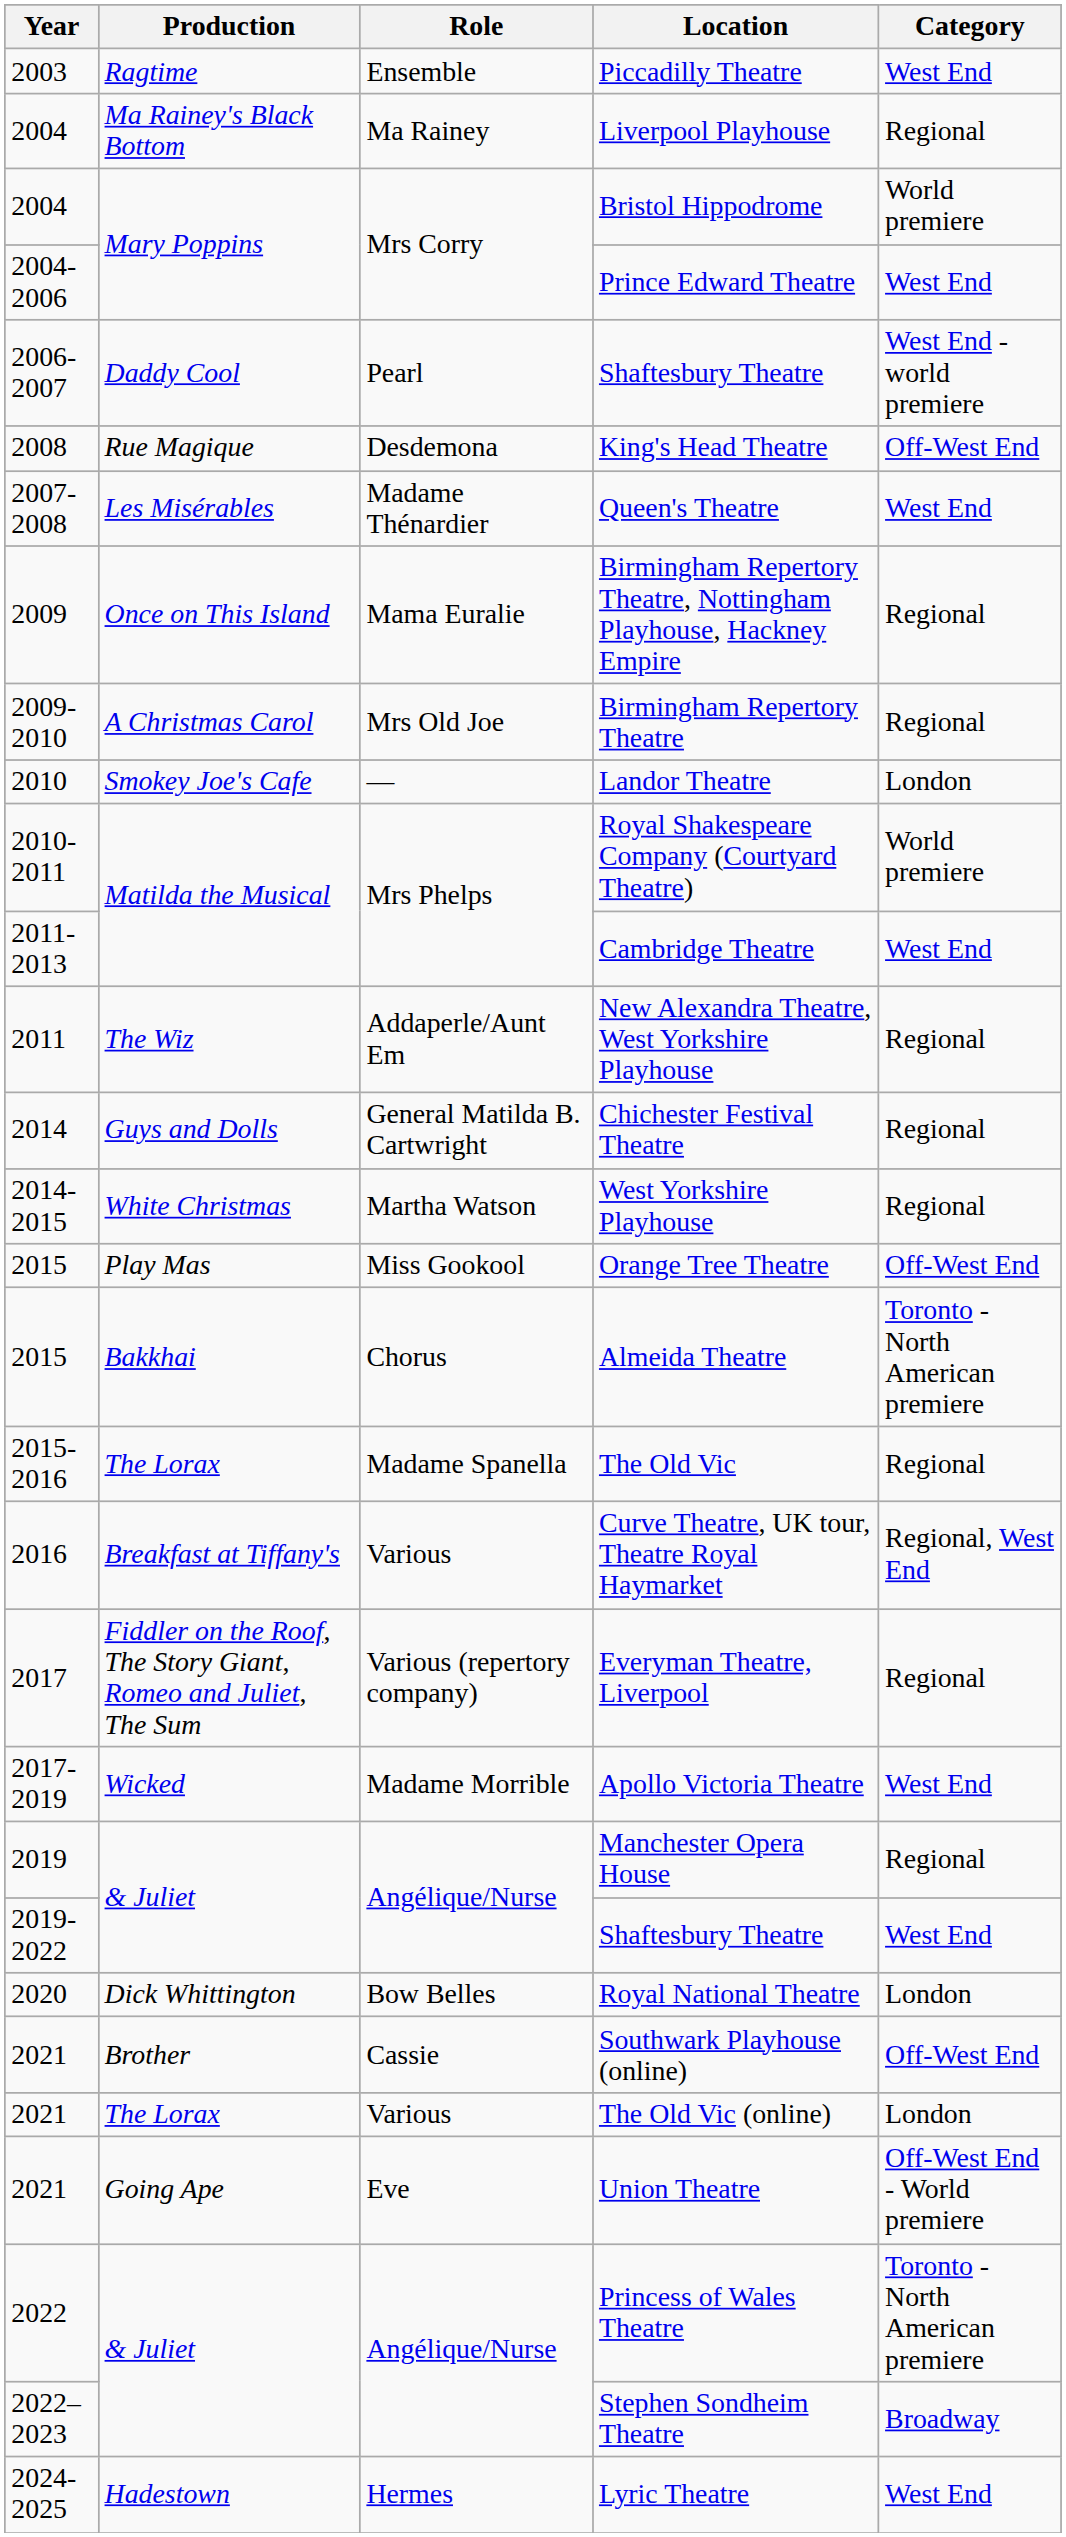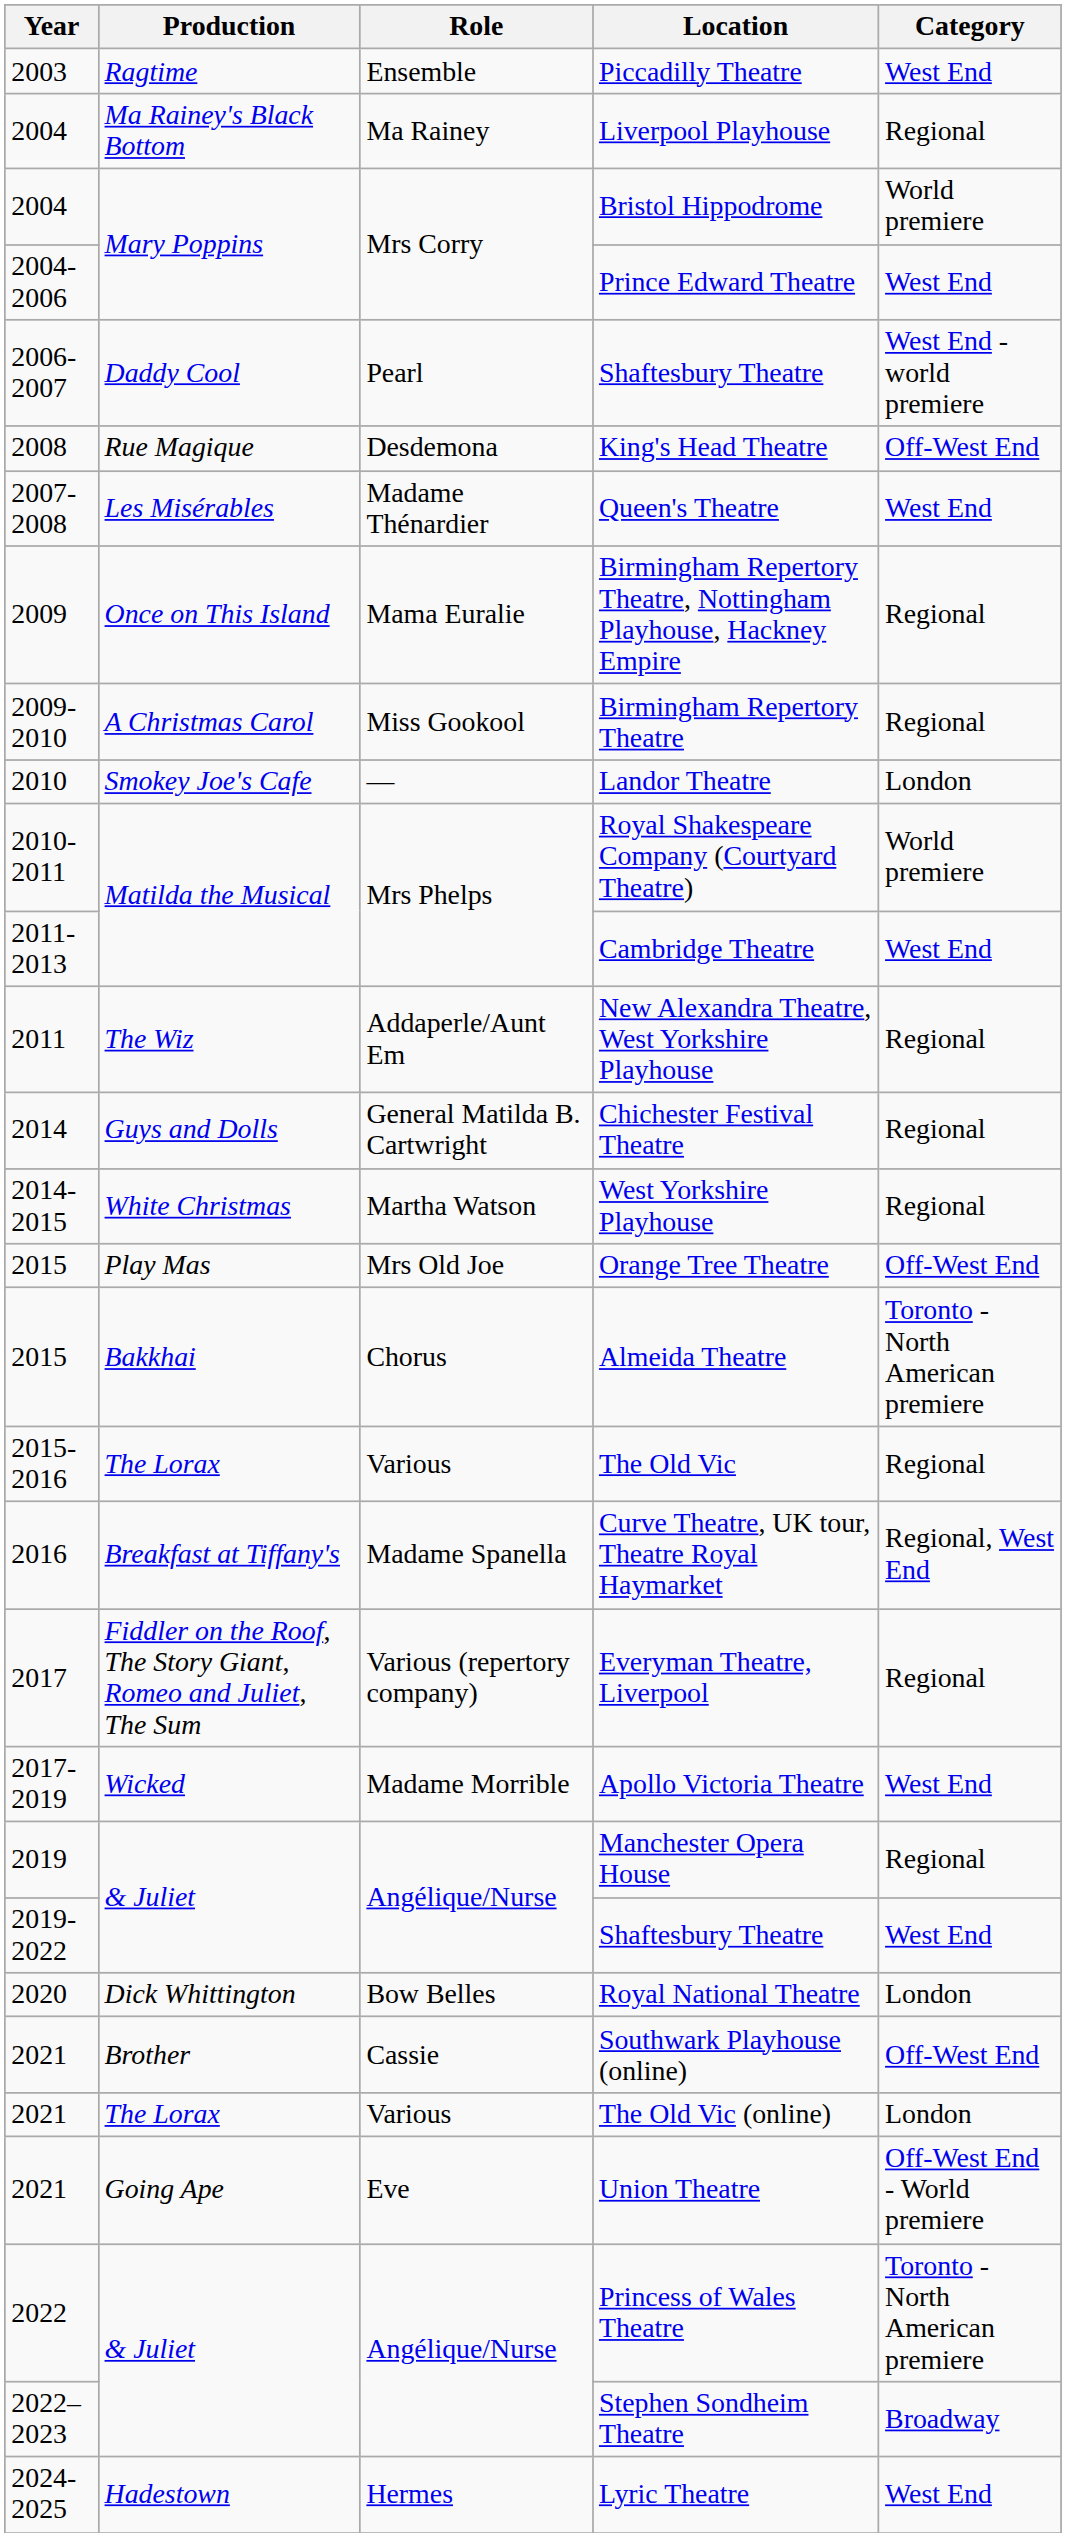 <table class="wikitable sortable">
 <tr>
 <th>Year</th>
 <th>Production</th>
 <th>Role</th>
 <th>Location</th>
 <th>Category</th>
 </tr>
 <tr>
 <td>2003</td>
 <td><em><a href='#'>Ragtime</a></em></td>
 <td>Ensemble</td>
 <td><a href='#'>Piccadilly Theatre</a></td>
 <td><a href='#'>West End</a></td>
 </tr>
 <tr>
 <td>2004</td>
 <td><em><a href='#'>Ma Rainey's Black Bottom</a></em></td>
 <td>Ma Rainey</td>
 <td><a href='#'>Liverpool Playhouse</a></td>
 <td>Regional</td>
 </tr>
 <tr>
 <td>2004</td>
 <td rowspan="2"><em><a href='#'>Mary Poppins</a></em></td>
 <td rowspan="2">Mrs Corry</td>
 <td><a href='#'>Bristol Hippodrome</a></td>
 <td>World premiere</td>
 </tr>
 <tr>
 <td>2004-2006</td>
 <td><a href='#'>Prince Edward Theatre</a></td>
 <td><a href='#'>West End</a></td>
 </tr>
 <tr>
 <td>2006-2007</td>
 <td><em><a href='#'>Daddy Cool</a></em></td>
 <td>Pearl</td>
 <td><a href='#'>Shaftesbury Theatre</a></td>
 <td><a href='#'>West End</a> - world premiere</td>
 </tr>
 <tr>
 <td>2008</td>
 <td><em>Rue Magique</em></td>
 <td>Desdemona</td>
 <td><a href='#'>King's Head Theatre</a></td>
 <td><a href='#'>Off-West End</a></td>
 </tr>
 <tr>
 <td>2007-2008</td>
 <td><em><a href='#'>Les Misérables</a></em></td>
 <td>Madame Thénardier</td>
 <td><a href='#'>Queen's Theatre</a></td>
 <td><a href='#'>West End</a></td>
 </tr>
 <tr>
 <td>2009</td>
 <td><em><a href='#'>Once on This Island</a></em></td>
 <td>Mama Euralie</td>
 <td><a href='#'>Birmingham Repertory Theatre</a>, <a href='#'>Nottingham Playhouse</a>, <a href='#'>Hackney Empire</a></td>
 <td>Regional</td>
 </tr>
 <tr>
 <td>2009-2010</td>
 <td><em><a href='#'>A Christmas Carol</a></em></td>
-<td>Mrs Old Joe</td>
+<td>Miss Gookool</td>
 <td><a href='#'>Birmingham Repertory Theatre</a></td>
 <td>Regional</td>
 </tr>
 <tr>
 <td>2010</td>
 <td><em><a href='#'>Smokey Joe's Cafe</a></em></td>
 <td>—</td>
 <td><a href='#'>Landor Theatre</a></td>
 <td>London</td>
 </tr>
 <tr>
 <td>2010-2011</td>
 <td rowspan="2"><em><a href='#'>Matilda the Musical</a></em></td>
 <td rowspan="2">Mrs Phelps</td>
 <td><a href='#'>Royal Shakespeare Company</a> (<a href='#'>Courtyard Theatre</a>)</td>
 <td>World premiere</td>
 </tr>
 <tr>
 <td>2011-2013</td>
 <td><a href='#'>Cambridge Theatre</a></td>
 <td><a href='#'>West End</a></td>
 </tr>
 <tr>
 <td>2011</td>
 <td><em><a href='#'>The Wiz</a></em></td>
 <td>Addaperle/Aunt Em</td>
 <td><a href='#'>New Alexandra Theatre</a>, <a href='#'>West Yorkshire Playhouse</a></td>
 <td>Regional</td>
 </tr>
 <tr>
 <td>2014</td>
 <td><em><a href='#'>Guys and Dolls</a></em></td>
 <td>General Matilda B. Cartwright</td>
 <td><a href='#'>Chichester Festival Theatre</a></td>
 <td>Regional</td>
 </tr>
 <tr>
 <td>2014-2015</td>
 <td><em><a href='#'>White Christmas</a></em></td>
 <td>Martha Watson</td>
 <td><a href='#'>West Yorkshire Playhouse</a></td>
 <td>Regional</td>
 </tr>
 <tr>
 <td>2015</td>
 <td><em>Play Mas</em></td>
-<td>Miss Gookool</td>
+<td>Mrs Old Joe</td>
 <td><a href='#'>Orange Tree Theatre</a></td>
 <td><a href='#'>Off-West End</a></td>
 </tr>
 <tr>
 <td>2015</td>
 <td><em><a href='#'>Bakkhai</a></em></td>
 <td>Chorus</td>
 <td><a href='#'>Almeida Theatre</a></td>
 <td><a href='#'>Toronto</a> - North American premiere</td>
 </tr>
 <tr>
 <td>2015-2016</td>
 <td><em><a href='#'>The Lorax</a></em></td>
-<td>Madame Spanella</td>
+<td>Various</td>
 <td><a href='#'>The Old Vic</a></td>
 <td>Regional</td>
 </tr>
 <tr>
 <td>2016</td>
 <td><em><a href='#'>Breakfast at Tiffany's</a></em></td>
-<td>Various</td>
+<td>Madame Spanella</td>
 <td><a href='#'>Curve Theatre</a>, UK tour, <a href='#'>Theatre Royal Haymarket</a></td>
 <td>Regional, <a href='#'>West End</a></td>
 </tr>
 <tr>
 <td>2017</td>
 <td><em><a href='#'>Fiddler on the Roof</a></em>, <em>The Story Giant</em>, <em><a href='#'>Romeo and Juliet</a></em>, <em>The Sum</em></td>
 <td>Various (repertory company)</td>
 <td><a href='#'>Everyman Theatre, Liverpool</a></td>
 <td>Regional</td>
 </tr>
 <tr>
 <td>2017-2019</td>
 <td><em><a href='#'>Wicked</a></em></td>
 <td>Madame Morrible</td>
 <td><a href='#'>Apollo Victoria Theatre</a></td>
 <td><a href='#'>West End</a></td>
 </tr>
 <tr>
 <td>2019</td>
 <td rowspan="2"><em><a href='#'>& Juliet</a></em></td>
 <td rowspan="2"><a href='#'>Angélique/Nurse</a></td>
 <td><a href='#'>Manchester Opera House</a></td>
 <td>Regional</td>
 </tr>
 <tr>
 <td>2019-2022</td>
 <td><a href='#'>Shaftesbury Theatre</a></td>
 <td><a href='#'>West End</a></td>
 </tr>
 <tr>
 <td>2020</td>
 <td><em>Dick Whittington</em></td>
 <td>Bow Belles</td>
 <td><a href='#'>Royal National Theatre</a></td>
 <td>London</td>
 </tr>
 <tr>
 <td>2021</td>
 <td><em>Brother</em></td>
 <td>Cassie</td>
 <td><a href='#'>Southwark Playhouse</a> (online)</td>
 <td><a href='#'>Off-West End</a></td>
 </tr>
 <tr>
 <td>2021</td>
 <td><em><a href='#'>The Lorax</a></em></td>
 <td>Various</td>
 <td><a href='#'>The Old Vic</a> (online)</td>
 <td>London</td>
 </tr>
 <tr>
 <td>2021</td>
 <td><em>Going Ape</em></td>
 <td>Eve</td>
 <td><a href='#'>Union Theatre</a></td>
 <td><a href='#'>Off-West End</a> - World premiere</td>
 </tr>
 <tr>
 <td>2022</td>
 <td rowspan="2"><em><a href='#'>& Juliet</a></em></td>
 <td rowspan="2"><a href='#'>Angélique/Nurse</a></td>
 <td><a href='#'>Princess of Wales Theatre</a></td>
 <td><a href='#'>Toronto</a> - North American premiere</td>
 </tr>
 <tr>
 <td>2022–2023</td>
 <td><a href='#'>Stephen Sondheim Theatre</a></td>
 <td><a href='#'>Broadway</a></td>
 </tr>
 <tr>
 <td>2024-2025</td>
 <td><em><a href='#'>Hadestown</a></em></td>
 <td><a href='#'>Hermes</a></td>
 <td><a href='#'>Lyric Theatre</a></td>
 <td><a href='#'>West End</a></td>
 </tr>
 </table>
